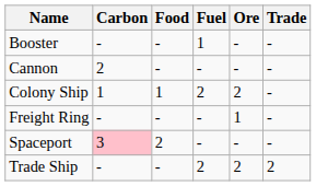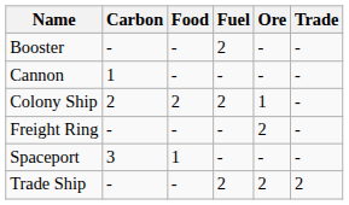 <table class="wikitable" style="float:right">
 <tr>
 <th>Name</th>
 <th>Carbon</th>
 <th>Food</th>
 <th>Fuel</th>
 <th>Ore</th>
 <th>Trade</th>
 </tr>
 <tr>
 <td>Booster</td>
 <td>-</td>
 <td>-</td>
-<td>1</td>
+<td>2</td>
 <td>-</td>
 <td>-</td>
 </tr>
 <tr>
 <td>Cannon</td>
-<td>2</td>
+<td>1</td>
 <td>-</td>
 <td>-</td>
 <td>-</td>
 <td>-</td>
 </tr>
 <tr>
 <td>Colony Ship</td>
-<td>1</td>
-<td>1</td>
 <td>2</td>
 <td>2</td>
+<td>2</td>
+<td>1</td>
 <td>-</td>
 </tr>
 <tr>
 <td>Freight Ring</td>
 <td>-</td>
 <td>-</td>
 <td>-</td>
-<td>1</td>
+<td>2</td>
 <td>-</td>
 </tr>
 <tr>
 <td>Spaceport</td>
-<td style="background: pink;">3</td>
-<td>2</td>
+<td>3</td>
+<td>1</td>
 <td>-</td>
 <td>-</td>
 <td>-</td>
 </tr>
 <tr>
 <td>Trade Ship</td>
 <td>-</td>
 <td>-</td>
 <td>2</td>
 <td>2</td>
 <td>2</td>
 </tr>
 </table>
